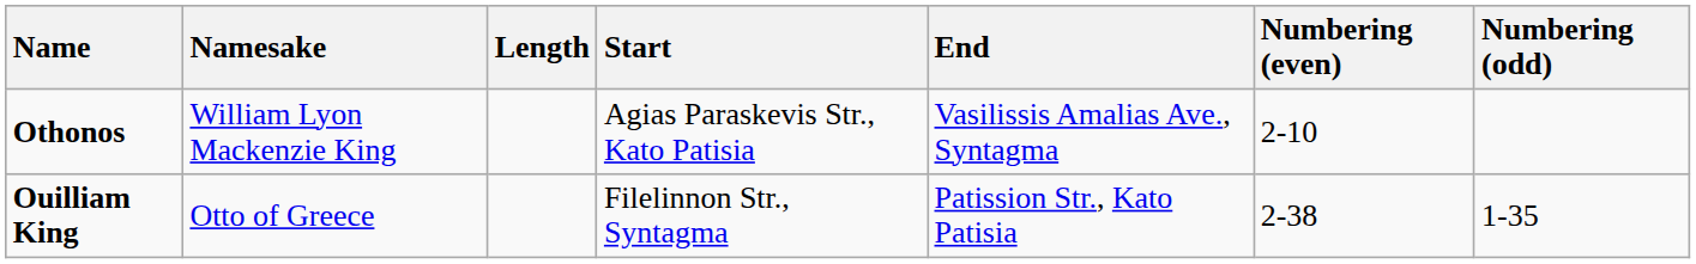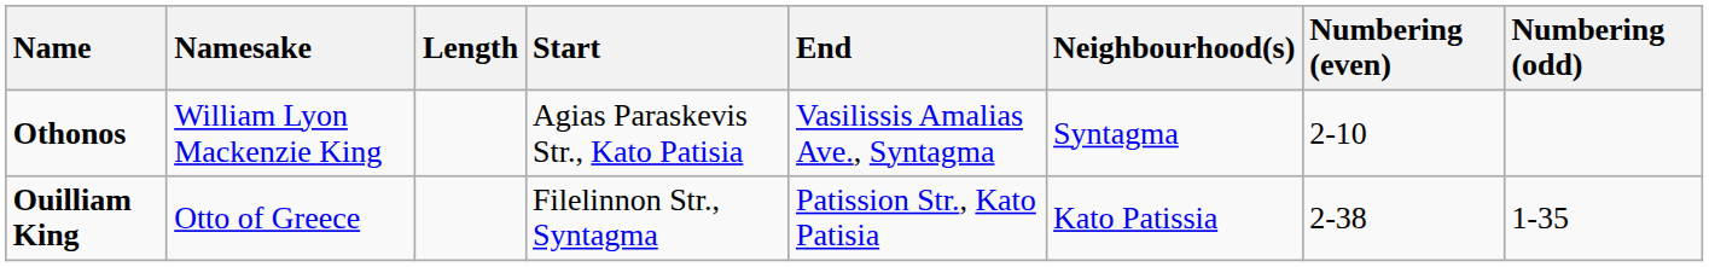 <table class="wikitable sortable">
 <tr>
 <th style="text-align:left;">Name</th>
 <th style="text-align:left;">Namesake</th>
 <th style="text-align:left;">Length</th>
 <th style="text-align:left;">Start</th>
 <th style="text-align:left;">End</th>
+<th style="text-align:left;">Neighbourhood(s)</th>
 <th style="text-align:left;">Numbering (even)</th>
 <th style="text-align:left;">Numbering (odd)</th>
 </tr>
 <tr class="sort">
 <td><strong>Othonos</strong><br></td>
 <td><a href='#'>William Lyon Mackenzie King</a></td>
 <td></td>
 <td>Agias Paraskevis Str., <a href='#'>Kato Patisia</a></td>
 <td><a href='#'>Vasilissis Amalias Ave.</a>, <a href='#'>Syntagma</a></td>
+<td><a href='#'>Syntagma</a></td>
 <td>2-10</td>
 <td></td>
 </tr>
 <tr>
 <td><strong>Ouilliam King</strong><br></td>
 <td><a href='#'>Otto of Greece</a></td>
 <td></td>
 <td>Filelinnon Str., <a href='#'>Syntagma</a></td>
 <td><a href='#'>Patission Str.</a>, <a href='#'>Kato Patisia</a></td>
+<td><a href='#'>Kato Patissia</a></td>
 <td>2-38</td>
 <td>1-35</td>
 </tr>
 </table>
